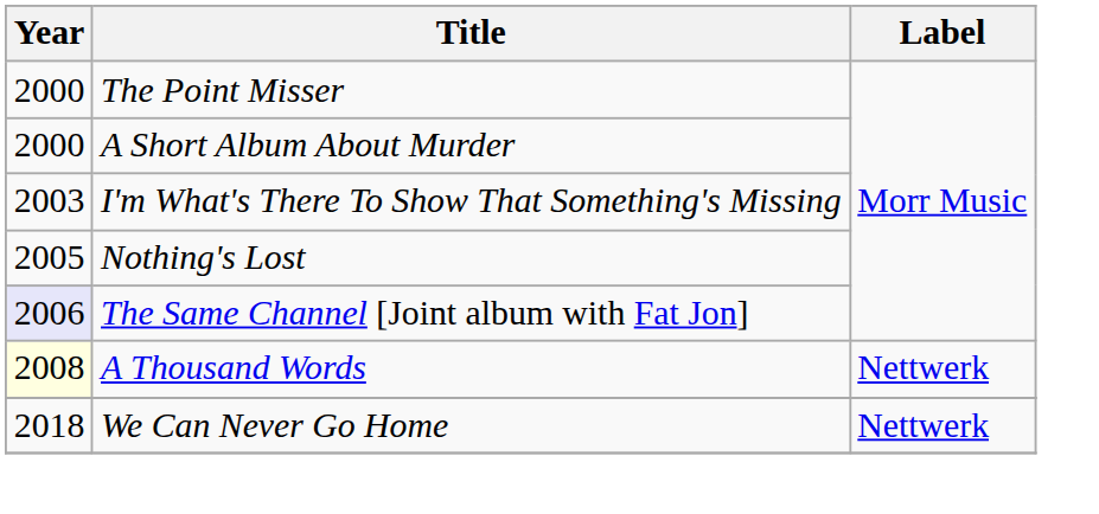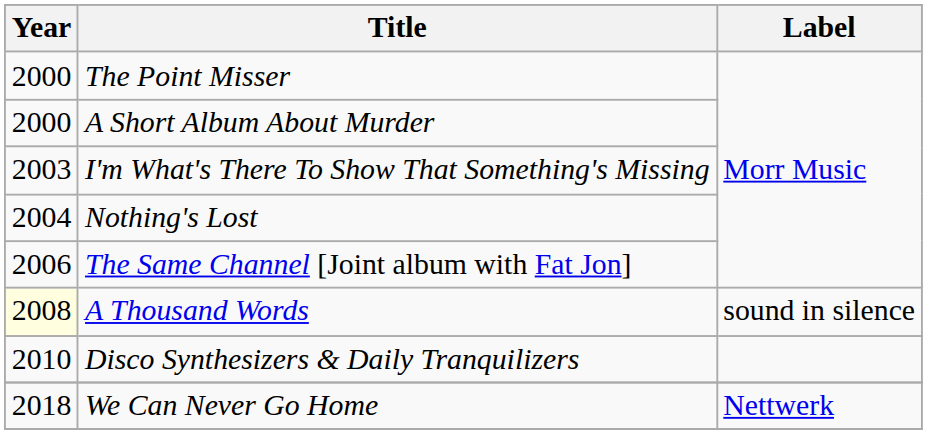 <table class="wikitable">
 <tr>
 <th>Year</th>
 <th>Title</th>
 <th>Label</th>
 </tr>
 <tr>
 <td>2000</td>
 <td><em>The Point Misser</em></td>
 <td rowspan="5"><a href='#'>Morr Music</a></td>
 </tr>
 <tr>
 <td>2000</td>
 <td><em>A Short Album About Murder</em></td>
 </tr>
 <tr>
 <td>2003</td>
 <td><em>I'm What's There To Show That Something's Missing</em></td>
 </tr>
 <tr>
-<td>2005</td>
+<td>2004</td>
 <td><em>Nothing's Lost</em></td>
 </tr>
 <tr>
-<td style="background: lavender;">2006</td>
+<td>2006</td>
 <td><em><a href='#'>The Same Channel</a></em> [Joint album with <a href='#'>Fat Jon</a>]</td>
 </tr>
 <tr>
 <td style="background: lightyellow;">2008</td>
 <td><em><a href='#'>A Thousand Words</a></em></td>
-<td><a href='#'>Nettwerk</a></td>
+<td>sound in silence</td>
+</tr>
+<tr>
+<td>2010</td>
+<td><em>Disco Synthesizers & Daily Tranquilizers</em></td>
+<td></td>
 </tr>
 <tr>
 </tr>
 <tr>
 <td>2018</td>
 <td><em>We Can Never Go Home</em></td>
 <td><a href='#'>Nettwerk</a></td>
 </tr>
 <tr>
 </tr>
 </table>
